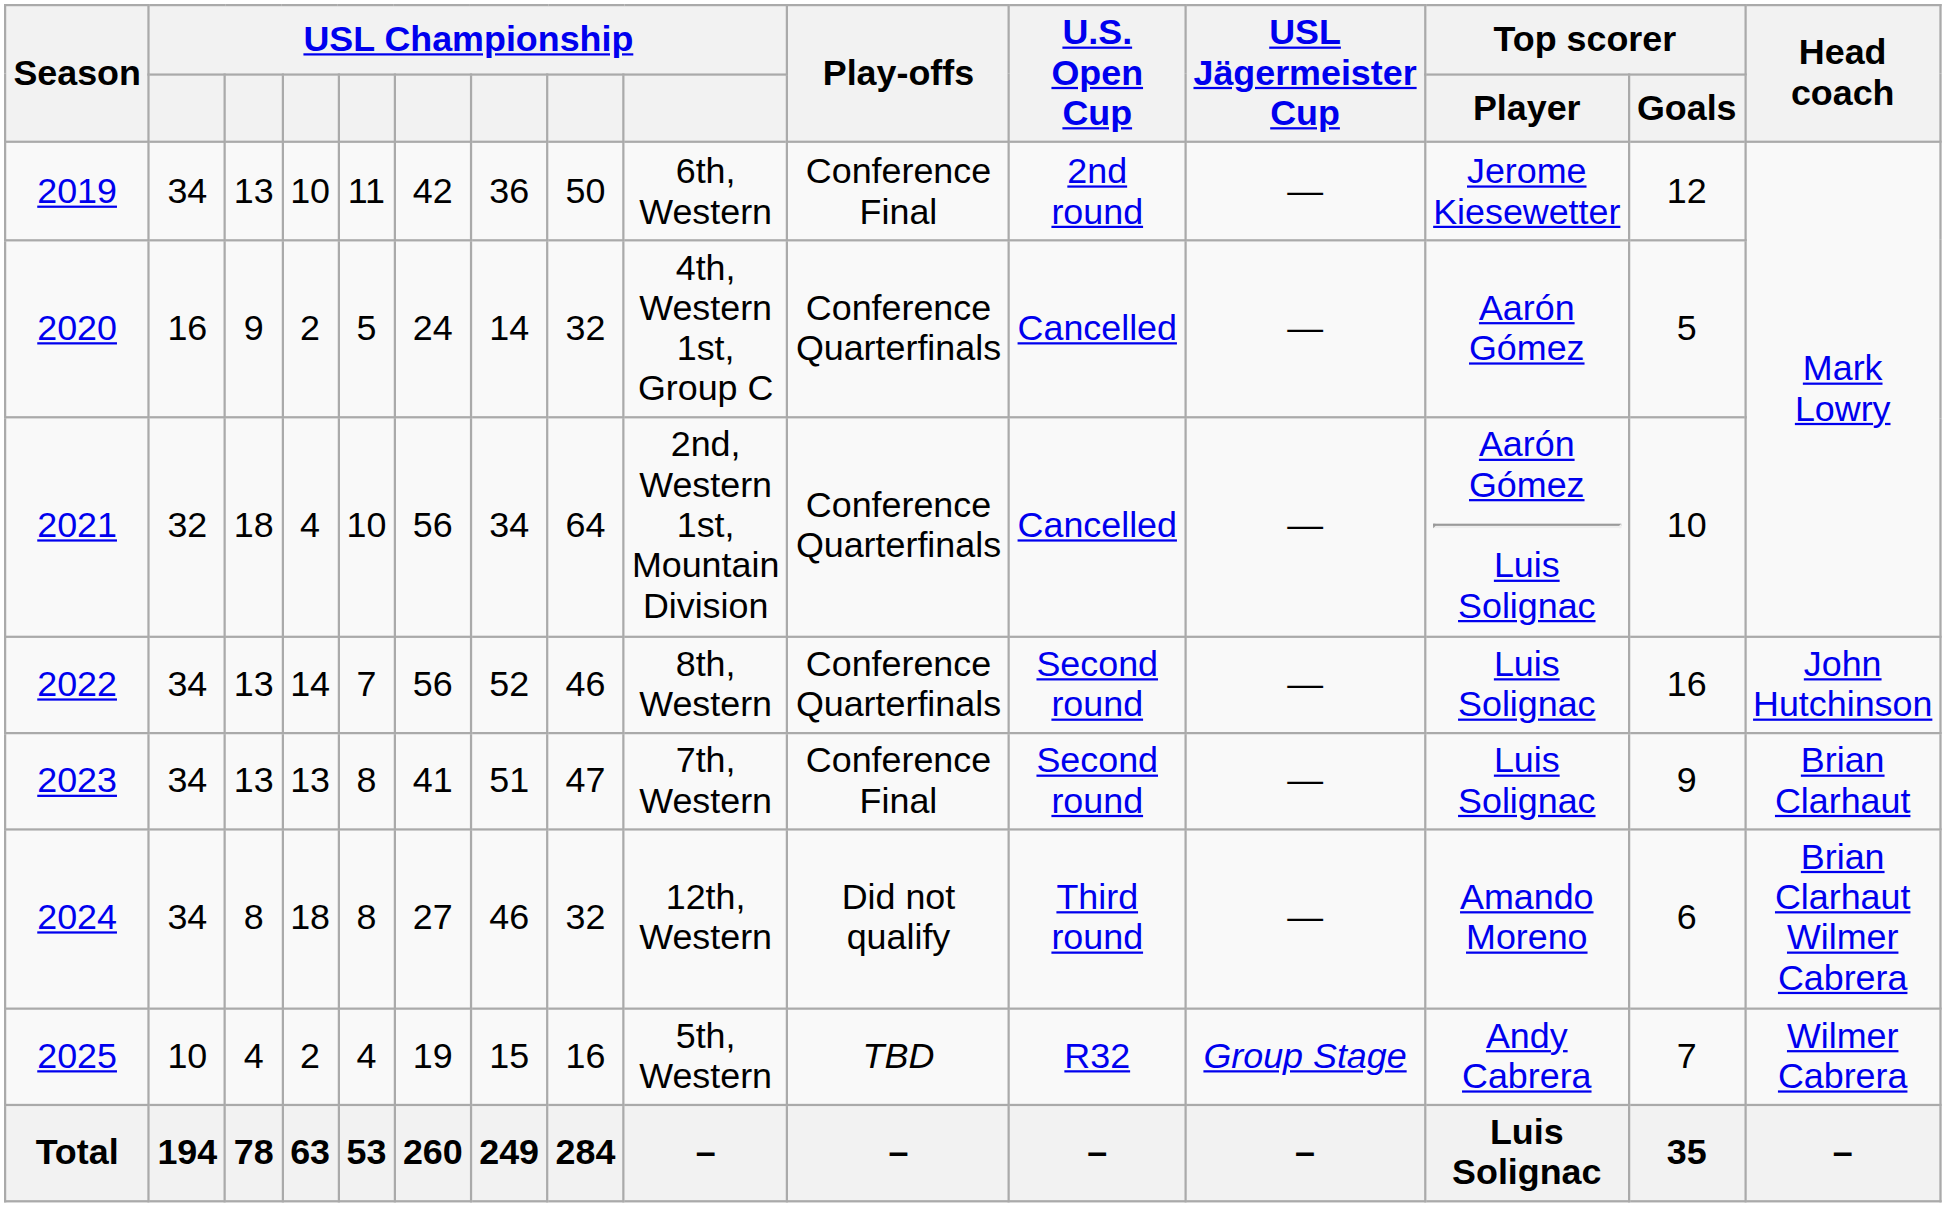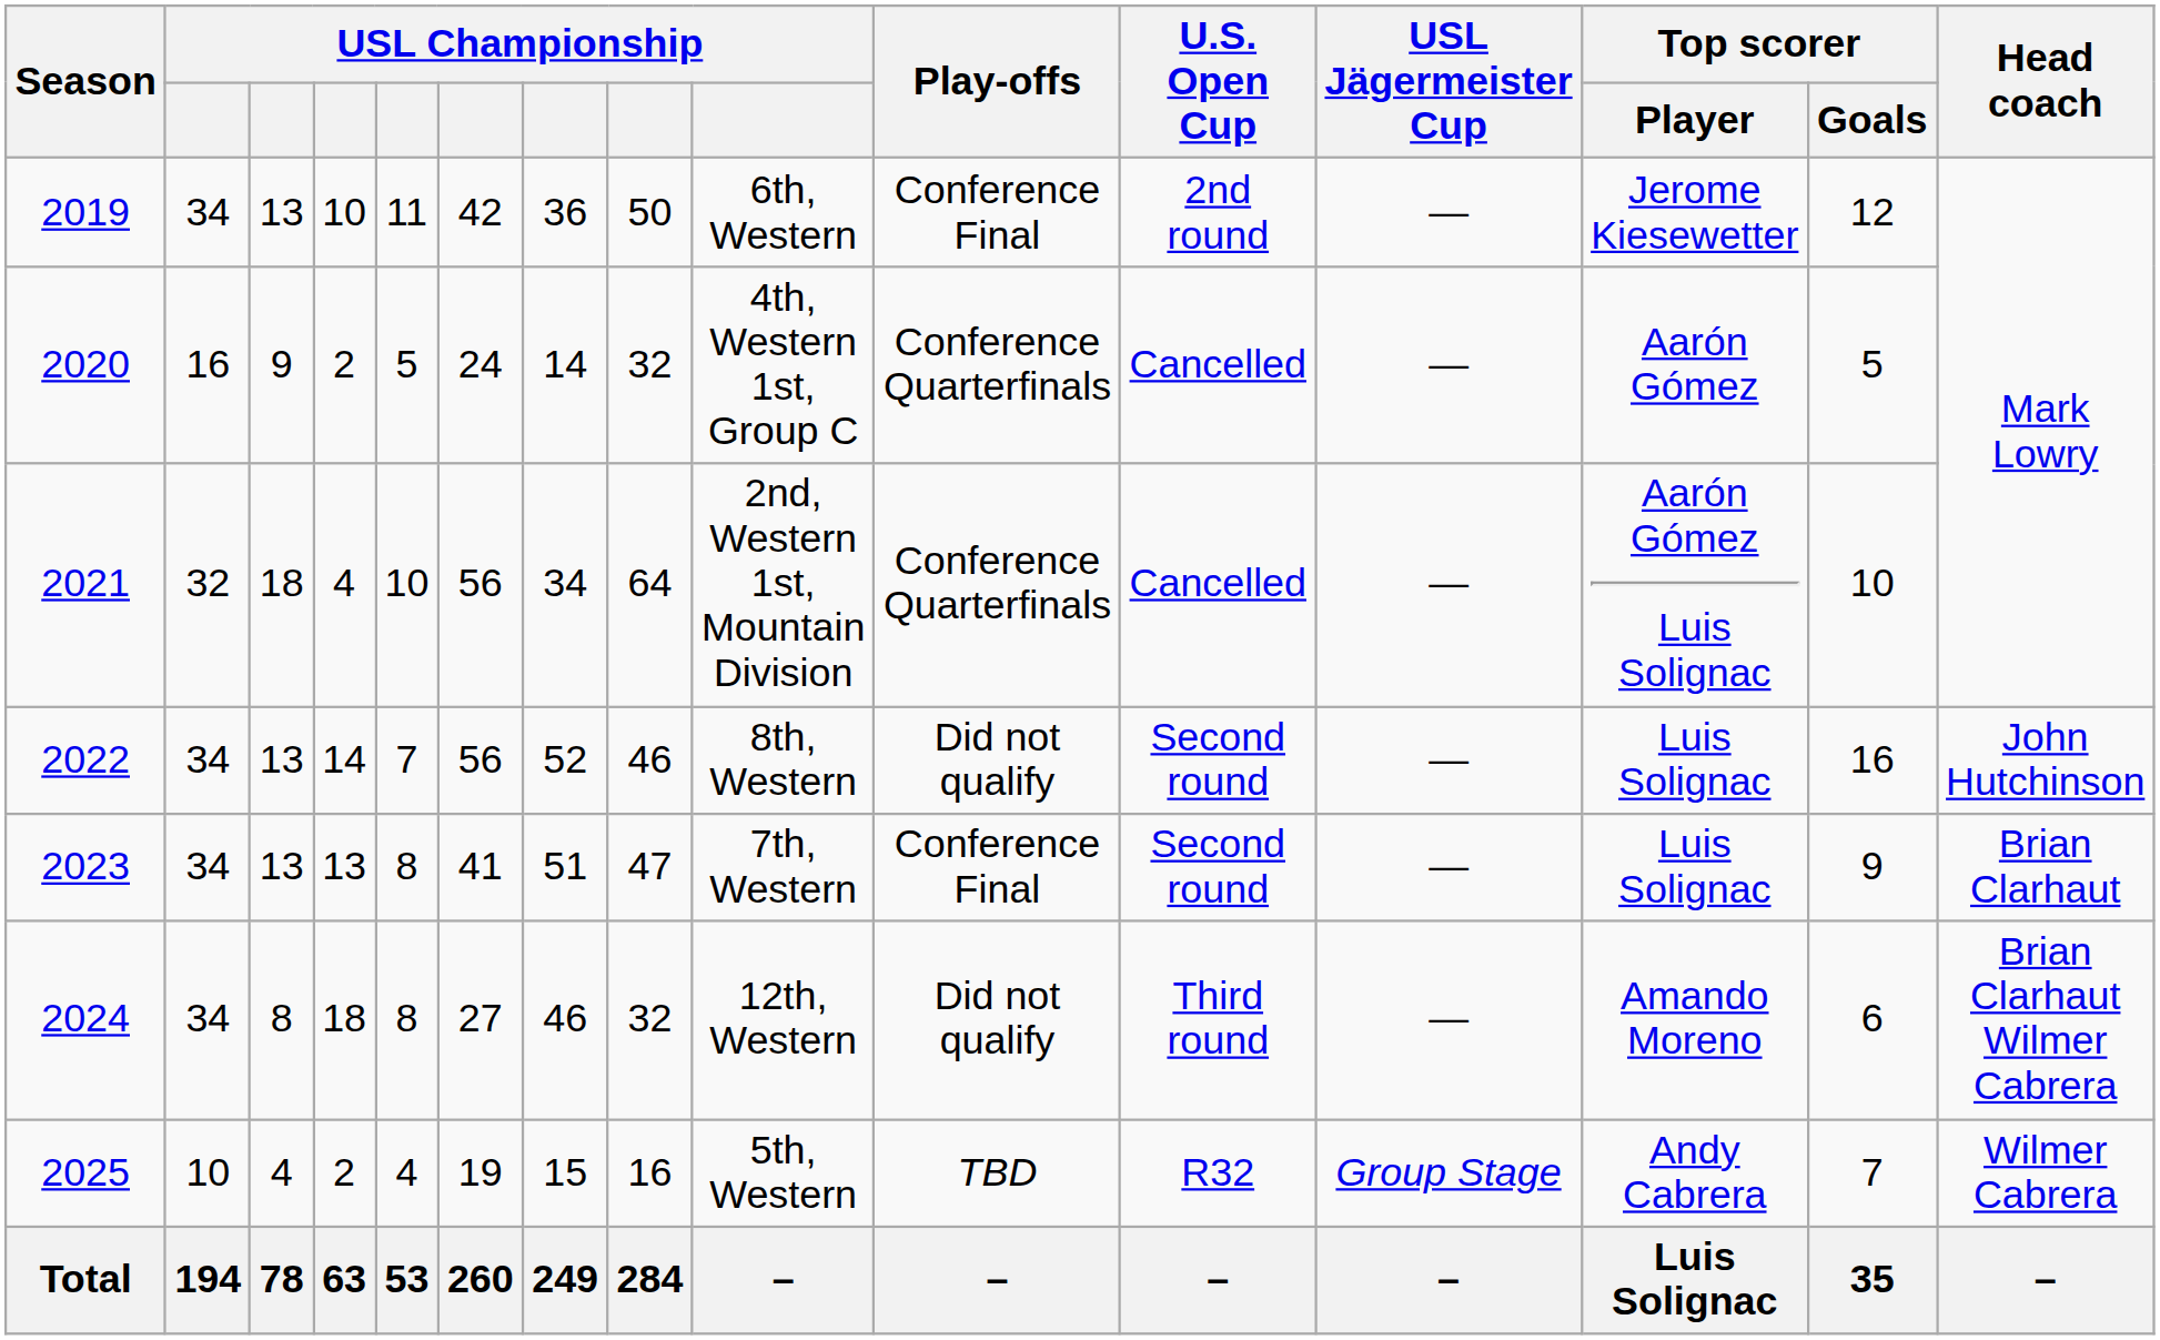 <table class="wikitable" style="text-align: center">
 <tr>
 <th scope="col" rowspan="2">Season</th>
 <th colspan=8 class="unsortable"><a href='#'>USL Championship</a></th>
 <th scope="col" rowspan="2" class="unsortable">Play-offs</th>
 <th scope="col" rowspan="2" class="unsortable"><a href='#'>U.S. Open Cup</a></th>
 <th scope="col" rowspan="2" class="unsortable"><a href='#'>USL Jägermeister Cup</a></th>
 <th scope="col" colspan="2" class="unsortable">Top scorer </th>
 <th scope="col" rowspan="2" class="unsortable">Head coach</th>
 </tr>
 <tr>
 <th></th>
 <th></th>
 <th></th>
 <th></th>
 <th></th>
 <th></th>
 <th></th>
 <th></th>
 <th class="unsortable">Player</th>
 <th class="unsortable">Goals</th>
 </tr>
 <tr>
 <td><a href='#'>2019</a></td>
 <td>34</td>
 <td>13</td>
 <td>10</td>
 <td>11</td>
 <td>42</td>
 <td>36</td>
 <td>50</td>
 <td>6th, Western</td>
 <td>Conference Final</td>
 <td><a href='#'>2nd round</a></td>
 <td>—</td>
 <td> <a href='#'>Jerome Kiesewetter</a></td>
 <td>12</td>
 <td rowspan=3> <a href='#'>Mark Lowry</a></td>
 </tr>
 <tr>
 <td><a href='#'>2020</a></td>
 <td>16</td>
 <td>9</td>
 <td>2</td>
 <td>5</td>
 <td>24</td>
 <td>14</td>
 <td>32</td>
 <td>4th, Western<br>1st, Group C</td>
 <td>Conference Quarterfinals</td>
 <td><a href='#'>Cancelled</a></td>
 <td>—</td>
 <td> <a href='#'>Aarón Gómez</a></td>
 <td>5</td>
 </tr>
 <tr>
 <td><a href='#'>2021</a></td>
 <td>32</td>
 <td>18</td>
 <td>4</td>
 <td>10</td>
 <td>56</td>
 <td>34</td>
 <td>64</td>
 <td>2nd, Western<br>1st, Mountain Division</td>
 <td>Conference Quarterfinals</td>
 <td><a href='#'>Cancelled</a></td>
 <td>—</td>
 <td> <a href='#'>Aarón Gómez</a><hr> <a href='#'>Luis Solignac</a></td>
 <td>10</td>
 </tr>
 <tr>
 <td><a href='#'>2022</a></td>
 <td>34</td>
 <td>13</td>
 <td>14</td>
 <td>7</td>
 <td>56</td>
 <td>52</td>
 <td>46</td>
 <td>8th, Western</td>
-<td>Conference Quarterfinals</td>
+<td>Did not qualify</td>
 <td><a href='#'>Second round</a></td>
 <td>—</td>
 <td> <a href='#'>Luis Solignac</a></td>
 <td>16</td>
 <td> <a href='#'>John Hutchinson</a></td>
 </tr>
 <tr>
 <td><a href='#'>2023</a></td>
 <td>34</td>
 <td>13</td>
 <td>13</td>
 <td>8</td>
 <td>41</td>
 <td>51</td>
 <td>47</td>
 <td>7th, Western</td>
 <td>Conference Final</td>
 <td><a href='#'>Second round</a></td>
 <td>—</td>
 <td> <a href='#'>Luis Solignac</a></td>
 <td>9</td>
 <td> <a href='#'>Brian Clarhaut</a></td>
 </tr>
 <tr>
 <td><a href='#'>2024</a></td>
 <td>34</td>
 <td>8</td>
 <td>18</td>
 <td>8</td>
 <td>27</td>
 <td>46</td>
 <td>32</td>
 <td>12th, Western</td>
 <td>Did not qualify</td>
 <td><a href='#'>Third round</a></td>
 <td>—</td>
 <td> <a href='#'>Amando Moreno</a></td>
 <td>6</td>
 <td> <a href='#'>Brian Clarhaut</a><br> <a href='#'>Wilmer Cabrera</a></td>
 </tr>
 <tr>
 <td><a href='#'>2025</a></td>
 <td>10</td>
 <td>4</td>
 <td>2</td>
 <td>4</td>
 <td>19</td>
 <td>15</td>
 <td>16</td>
 <td>5th, Western</td>
 <td><em>TBD</em></td>
 <td><a href='#'>R32</a></td>
 <td><em><a href='#'>Group Stage</a></em></td>
 <td> <a href='#'>Andy Cabrera</a></td>
 <td>7</td>
 <td> <a href='#'>Wilmer Cabrera</a></td>
 </tr>
 <tr>
 <th>Total</th>
 <th>194</th>
 <th>78</th>
 <th>63</th>
 <th>53</th>
 <th>260</th>
 <th>249</th>
 <th>284</th>
 <th>–</th>
 <th>–</th>
 <th>–</th>
 <th>–</th>
 <th>Luis Solignac</th>
 <th>35</th>
 <th>–</th>
 </tr>
 </table>
